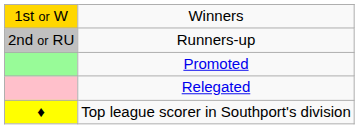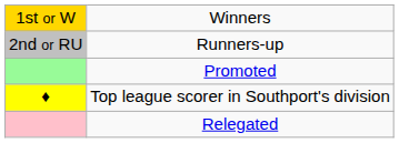 <table class="wikitable" style="text-align:center">
 <tr>
 <td style=background:gold>1st <small>or</small> W</td>
 <td>Winners</td>
 </tr>
 <tr>
 <td style=background:silver>2nd <small>or</small> RU</td>
 <td>Runners-up</td>
 </tr>
 <tr>
 <td style=background:PaleGreen></td>
 <td><a href='#'>Promoted</a></td>
 </tr>
 <tr>
+<td style=background:yellow>♦</td>
+<td>Top league scorer in Southport's division</td>
+</tr>
+<tr>
 <td style=background:Pink></td>
 <td><a href='#'>Relegated</a></td>
 </tr>
-<tr>
-<td style=background:yellow>♦</td>
-<td>Top league scorer in Southport's division</td>
-</tr>
 </table>
